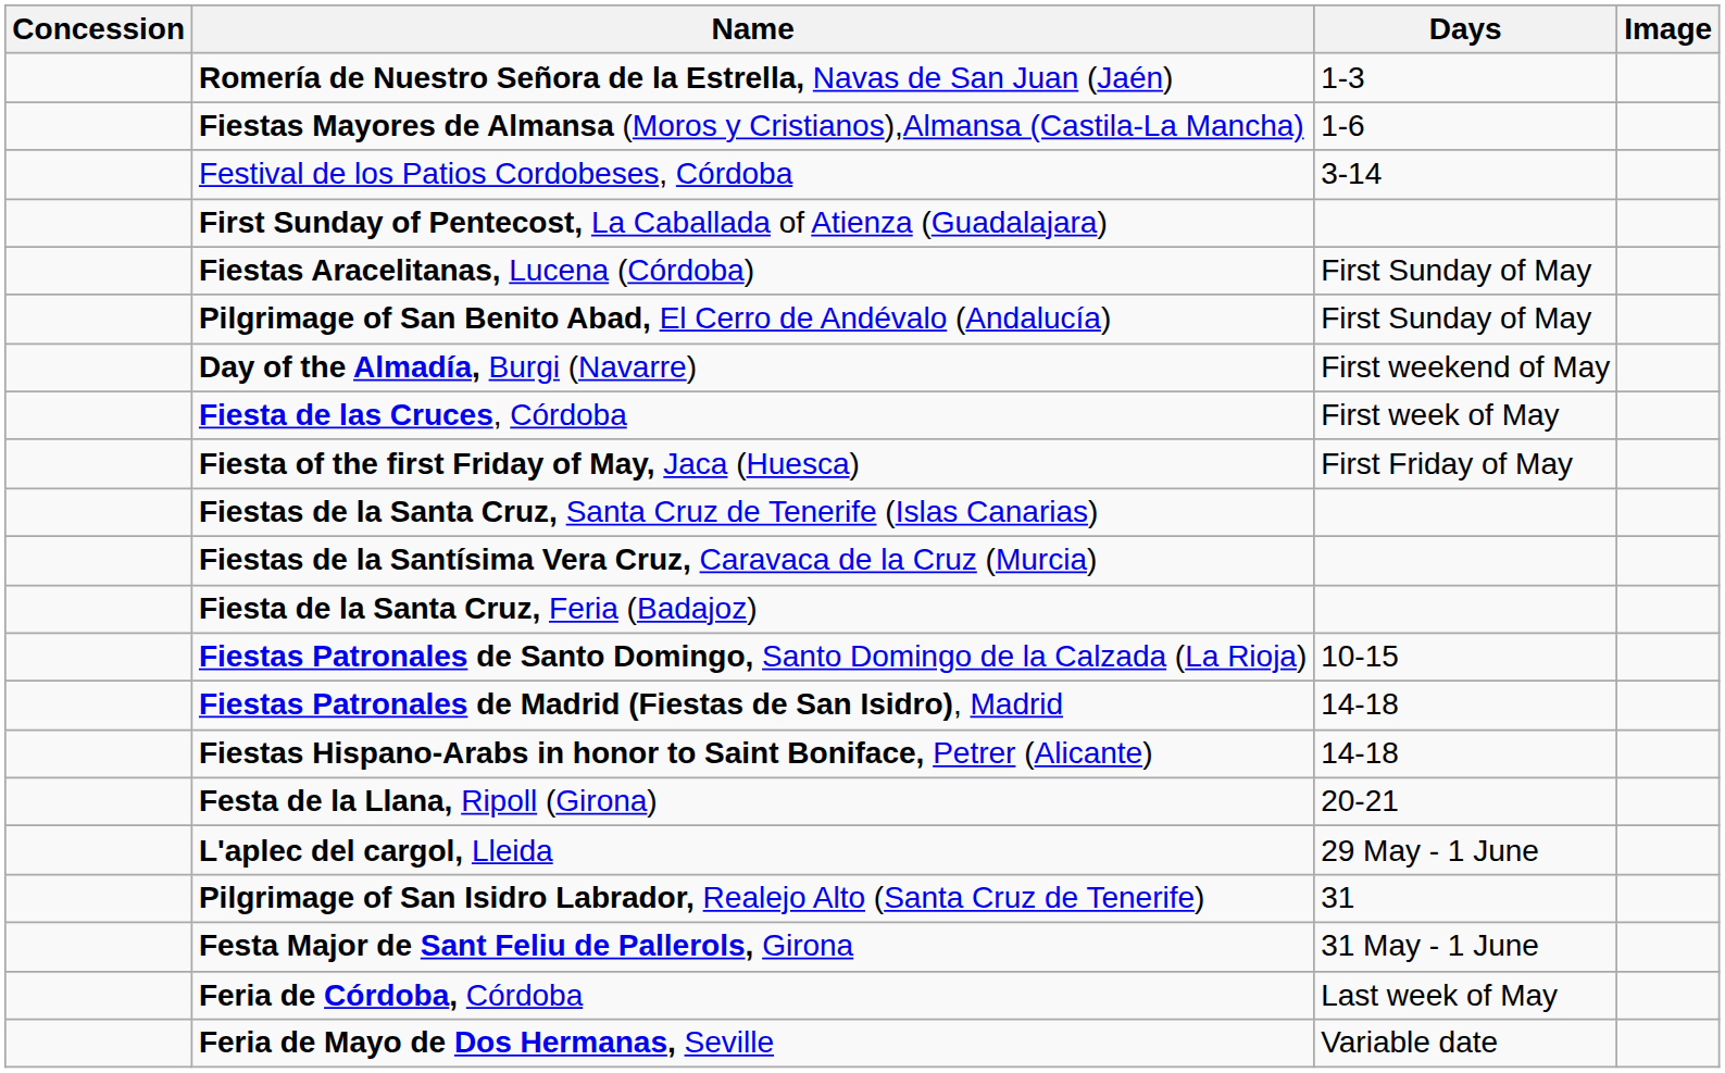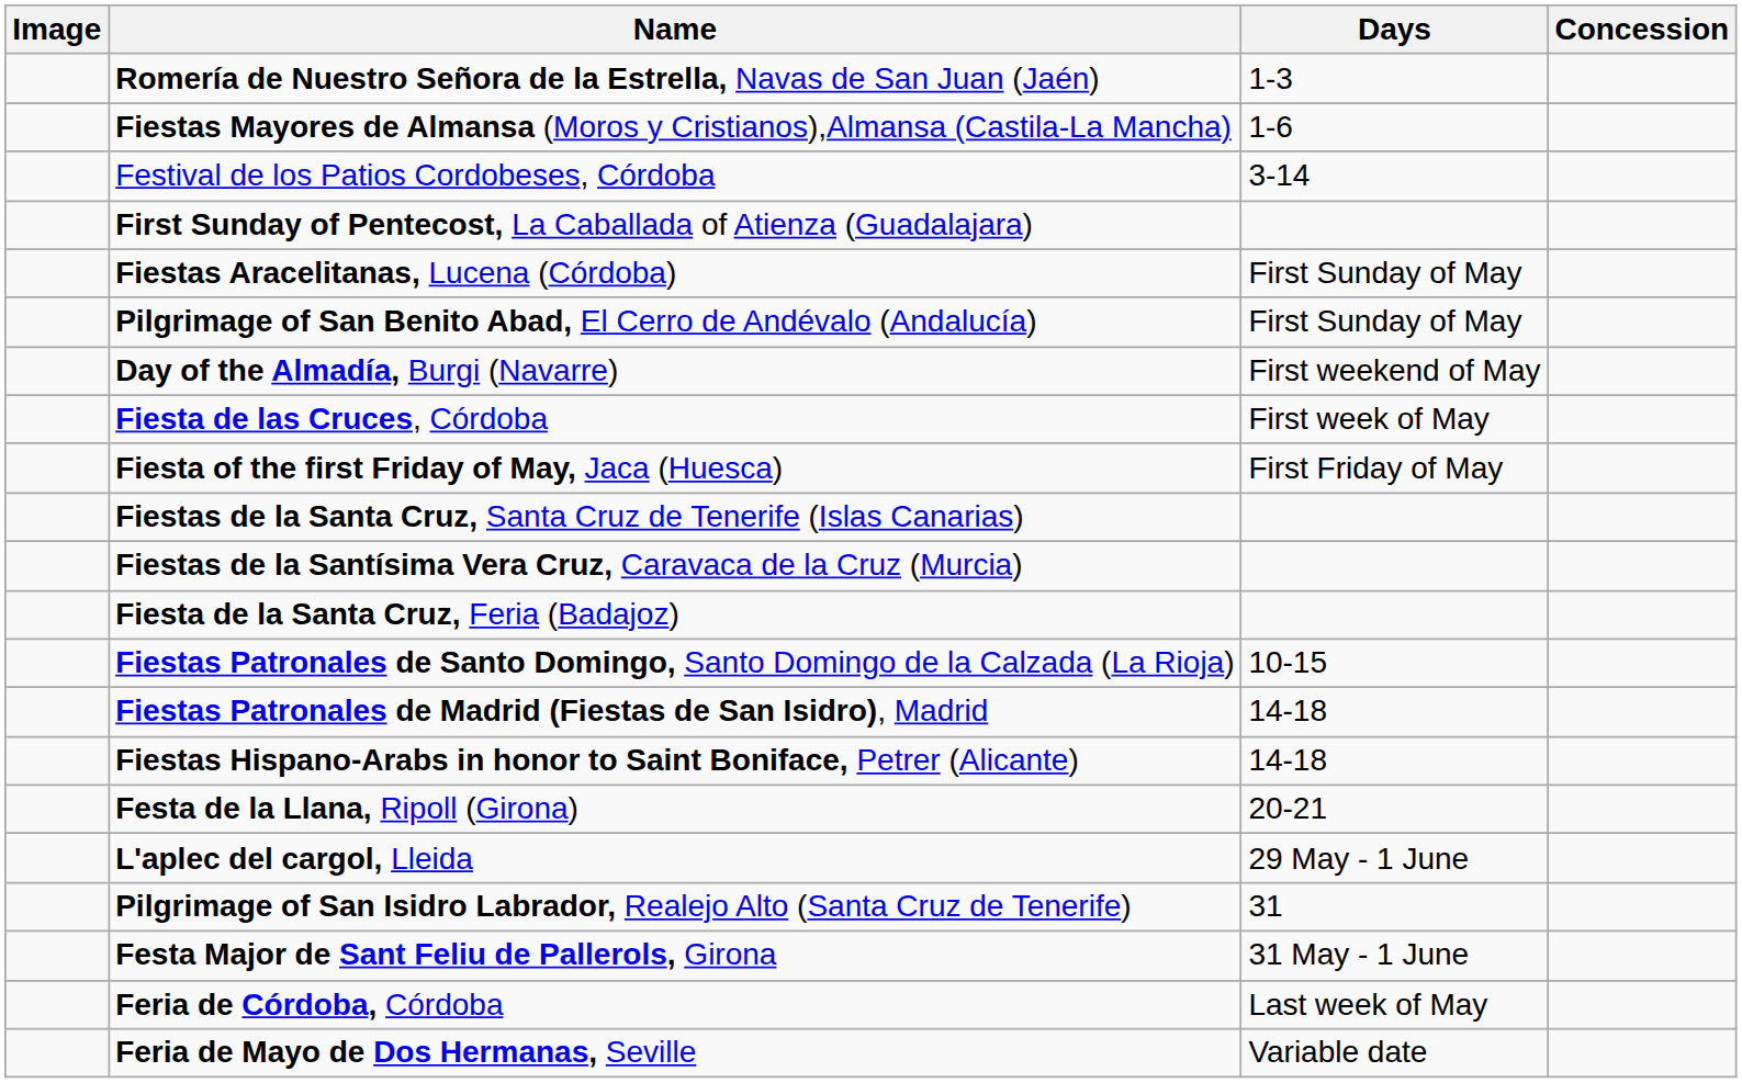 <table class="wikitable">
 <tr>
-<th>Concession</th>
+<th>Image</th>
 <th>Name</th>
 <th>Days</th>
-<th>Image</th>
+<th>Concession</th>
 </tr>
 <tr>
 <td></td>
 <td><strong>Romería de Nuestro Señora de la Estrella,</strong> <a href='#'>Navas de San Juan</a> (<a href='#'>Jaén</a>)</td>
 <td>1-3</td>
 <td></td>
 </tr>
 <tr>
 <td></td>
 <td><strong>Fiestas Mayores de Almansa</strong> (<a href='#'>Moros y Cristianos</a>),<a href='#'>Almansa (Castila-La Mancha)</a></td>
 <td>1-6</td>
 <td></td>
 </tr>
 <tr>
 <td></td>
 <td><a href='#'>Festival de los Patios Cordobeses</a>, <a href='#'>Córdoba</a></td>
 <td>3-14</td>
 <td></td>
 </tr>
 <tr>
 <td></td>
 <td><strong>First Sunday of Pentecost,</strong> <a href='#'>La Caballada</a> of <a href='#'>Atienza</a> (<a href='#'>Guadalajara</a>)</td>
 <td></td>
 <td></td>
 </tr>
 <tr>
 <td></td>
 <td><strong>Fiestas Aracelitanas,</strong> <a href='#'>Lucena</a> (<a href='#'>Córdoba</a>)</td>
 <td>First Sunday of May</td>
 <td></td>
 </tr>
 <tr>
 <td></td>
 <td><strong>Pilgrimage of San Benito Abad,</strong> <a href='#'>El Cerro de Andévalo</a> (<a href='#'>Andalucía</a>)</td>
 <td>First Sunday of May</td>
 <td></td>
 </tr>
 <tr>
 <td></td>
 <td><strong>Day of the <a href='#'>Almadía</a>,</strong> <a href='#'>Burgi</a> (<a href='#'>Navarre</a>)</td>
 <td>First weekend of May</td>
 <td></td>
 </tr>
 <tr>
 <td></td>
 <td><strong><a href='#'>Fiesta de las Cruces</a></strong>, <a href='#'>Córdoba</a></td>
 <td>First week of May</td>
 <td></td>
 </tr>
 <tr>
 <td></td>
 <td><strong>Fiesta of the first Friday of May,</strong> <a href='#'>Jaca</a> (<a href='#'>Huesca</a>)</td>
 <td>First Friday of May</td>
 <td></td>
 </tr>
 <tr>
 <td></td>
 <td><strong>Fiestas de la Santa Cruz,</strong> <a href='#'>Santa Cruz de Tenerife</a> (<a href='#'>Islas Canarias</a>)</td>
 <td></td>
 <td></td>
 </tr>
 <tr>
 <td></td>
 <td><strong>Fiestas de la Santísima Vera Cruz,</strong> <a href='#'>Caravaca de la Cruz</a> (<a href='#'>Murcia</a>)</td>
 <td></td>
 <td></td>
 </tr>
 <tr>
 <td></td>
 <td><strong>Fiesta de la Santa Cruz,</strong> <a href='#'>Feria</a> (<a href='#'>Badajoz</a>)</td>
 <td></td>
 <td></td>
 </tr>
 <tr>
 <td></td>
 <td><strong><a href='#'>Fiestas Patronales</a> de Santo Domingo,</strong> <a href='#'>Santo Domingo de la Calzada</a> (<a href='#'>La Rioja</a>)</td>
 <td>10-15</td>
 <td></td>
 </tr>
 <tr>
 <td></td>
 <td><strong><a href='#'>Fiestas Patronales</a> de Madrid (Fiestas de San Isidro)</strong>, <a href='#'>Madrid</a></td>
 <td>14-18</td>
 <td></td>
 </tr>
 <tr>
 <td></td>
 <td><strong>Fiestas Hispano-Arabs in honor to Saint Boniface,</strong> <a href='#'>Petrer</a> (<a href='#'>Alicante</a>)</td>
 <td>14-18</td>
 <td></td>
 </tr>
 <tr>
 <td></td>
 <td><strong>Festa de la Llana,</strong> <a href='#'>Ripoll</a> (<a href='#'>Girona</a>)</td>
 <td>20-21</td>
 <td></td>
 </tr>
 <tr>
 <td></td>
 <td><strong>L'aplec del cargol,</strong> <a href='#'>Lleida</a></td>
 <td>29 May - 1 June</td>
 <td></td>
 </tr>
 <tr>
 <td></td>
 <td><strong>Pilgrimage of San Isidro Labrador,</strong> <a href='#'>Realejo Alto</a> (<a href='#'>Santa Cruz de Tenerife</a>)</td>
 <td>31</td>
 <td></td>
 </tr>
 <tr>
 <td></td>
 <td><strong>Festa Major de <a href='#'>Sant Feliu de Pallerols</a>,</strong> <a href='#'>Girona</a></td>
 <td>31 May - 1 June</td>
 <td></td>
 </tr>
 <tr>
 <td></td>
 <td><strong>Feria de <a href='#'>Córdoba</a>,</strong> <a href='#'>Córdoba</a></td>
 <td>Last week of May</td>
 <td></td>
 </tr>
 <tr>
 <td></td>
 <td><strong>Feria de Mayo de <a href='#'>Dos Hermanas</a>,</strong> <a href='#'>Seville</a></td>
 <td>Variable date</td>
 <td></td>
 </tr>
 </table>
